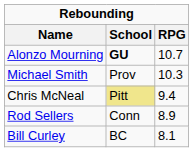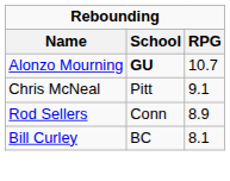 <table class="wikitable">
 <tr>
 <td colspan=3 style="text-align:center;"><strong>Rebounding</strong></td>
 </tr>
 <tr>
 <th>Name</th>
 <th>School</th>
 <th>RPG</th>
 </tr>
 <tr>
 <td><a href='#'>Alonzo Mourning</a></td>
 <td><strong>GU</strong></td>
 <td>10.7</td>
 </tr>
 <tr>
-<td><a href='#'>Michael Smith</a></td>
-<td>Prov</td>
-<td>10.3</td>
-</tr>
-<tr>
 <td>Chris McNeal</td>
-<td style="background: khaki;">Pitt</td>
-<td>9.4</td>
+<td>Pitt</td>
+<td>9.1</td>
 </tr>
 <tr>
 <td><a href='#'>Rod Sellers</a></td>
 <td>Conn</td>
 <td>8.9</td>
 </tr>
 <tr>
 <td><a href='#'>Bill Curley</a></td>
 <td>BC</td>
 <td>8.1</td>
 </tr>
 </table>
